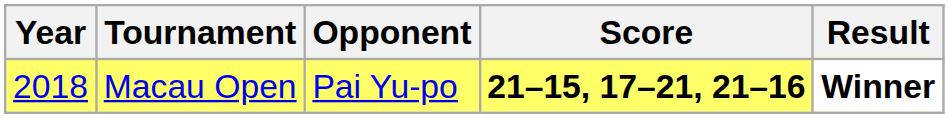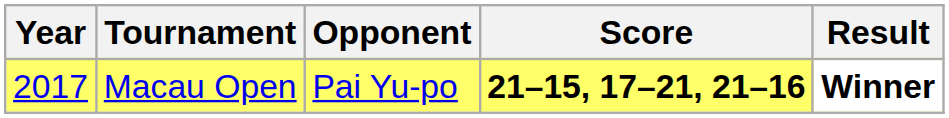 <table class="sortable wikitable" style="font-size: 90%;">
 <tr>
 <th>Year</th>
 <th>Tournament</th>
 <th>Opponent</th>
 <th>Score</th>
 <th>Result</th>
 </tr>
 <tr style="background:#FFFF67">
-<td align="center"><a href='#'>2018</a></td>
+<td align="center"><a href='#'>2017</a></td>
 <td align="left"><a href='#'>Macau Open</a></td>
 <td align="left"> <a href='#'>Pai Yu-po</a></td>
 <td align="left"><strong>21–15, 17–21, 21–16</strong></td>
 <td style="text-align:left; background:white"> <strong>Winner</strong></td>
 </tr>
 </table>
